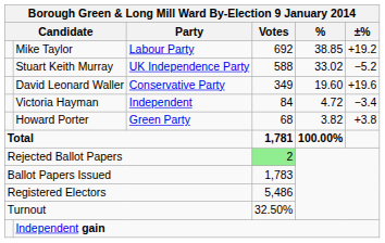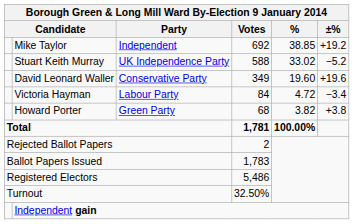 <table class="wikitable" border="1" style="text-align:right; font-size:100%">
 <tr>
 <th align=center colspan=6>Borough Green & Long Mill Ward By-Election 9 January 2014</th>
 </tr>
 <tr>
 <th align=left colspan=2>Candidate</th>
 <th align=left>Party</th>
 <th align=center>Votes</th>
 <th align=center>%</th>
 <th align=center>±%</th>
 </tr>
 <tr>
 <td bgcolor=> </td>
 <td align=left>Mike Taylor</td>
-<td align=left><a href='#'>Labour Party</a></td>
+<td align=left><a href='#'>Independent</a></td>
 <td>692</td>
 <td>38.85</td>
 <td>+19.2</td>
 </tr>
 <tr>
 <td bgcolor=> </td>
 <td align=left>Stuart Keith Murray</td>
 <td align=left><a href='#'>UK Independence Party</a></td>
 <td>588</td>
 <td>33.02</td>
 <td>−5.2</td>
 </tr>
 <tr>
 <td bgcolor=> </td>
 <td align=left>David Leonard Waller</td>
 <td align=left><a href='#'>Conservative Party</a></td>
 <td>349</td>
 <td>19.60</td>
 <td>+19.6</td>
 </tr>
 <tr>
 <td bgcolor=> </td>
 <td align=left>Victoria Hayman</td>
-<td align=left><a href='#'>Independent</a></td>
+<td align=left><a href='#'>Labour Party</a></td>
 <td>84</td>
 <td>4.72</td>
 <td>−3.4</td>
 </tr>
 <tr>
 <td bgcolor=> </td>
 <td align=left>Howard Porter</td>
 <td align=left><a href='#'>Green Party</a></td>
 <td>68</td>
 <td>3.82</td>
 <td>+3.8</td>
 </tr>
 <tr>
 <td align=left colspan=3><strong>Total</strong></td>
 <td><strong>1,781</strong></td>
 <td><strong>100.00%</strong></td>
 <td></td>
 </tr>
 <tr>
 <td align=left colspan=3>Rejected Ballot Papers</td>
-<td style="background: lightgreen;">2</td>
+<td>2</td>
 <td rowspan=4 colspan=2></td>
 </tr>
 <tr>
 <td align=left colspan=3>Ballot Papers Issued</td>
 <td>1,783</td>
 </tr>
 <tr>
 <td align=left colspan=3>Registered Electors</td>
 <td>5,486</td>
 </tr>
 <tr>
 <td align=left colspan=3>Turnout</td>
 <td>32.50%</td>
 </tr>
 <tr>
 <td bgcolor=> </td>
 <td align=left colspan=6><a href='#'>Independent</a> <strong>gain</strong></td>
 </tr>
 </table>
